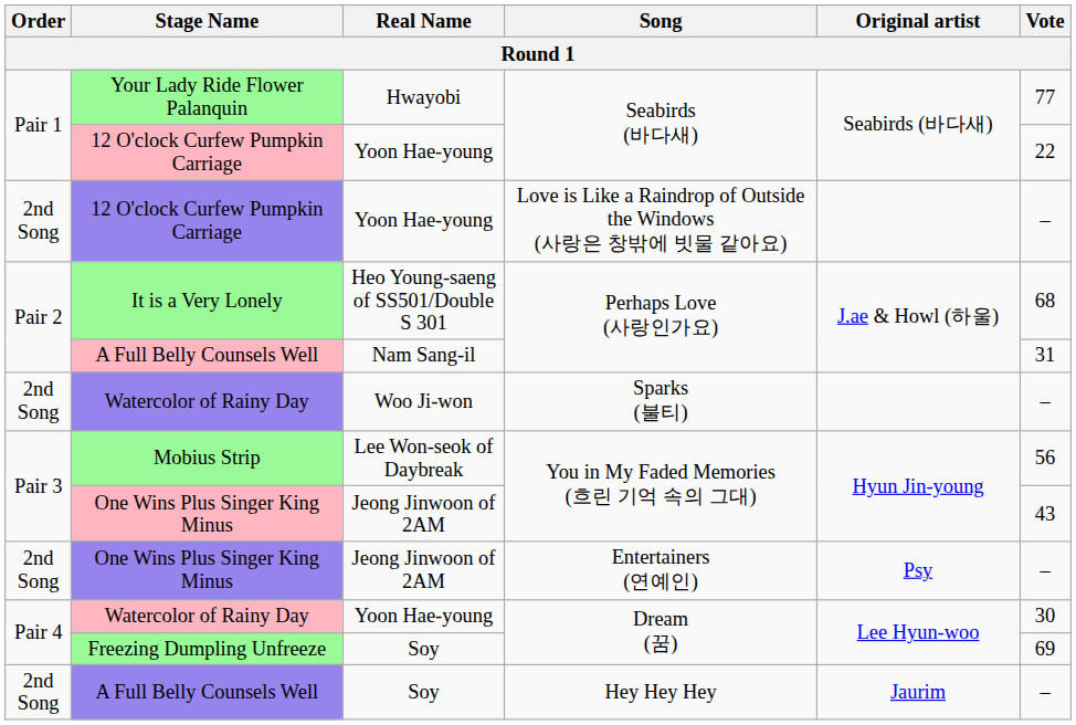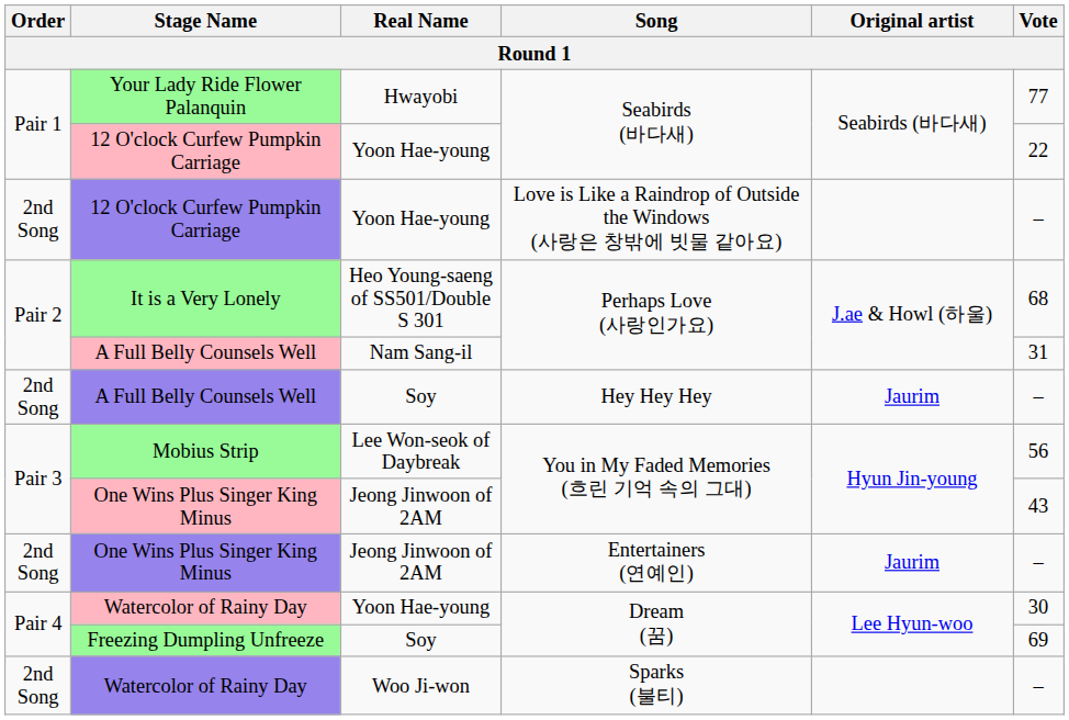 <table class="wikitable" style="text-align:center; width:95%;">
 <tr>
 <th style="width:1%;">Order</th>
 <th style="width:20%;">Stage Name</th>
 <th style="width:12%;">Real Name</th>
 <th style="width:23%;">Song</th>
 <th style="width:15%;">Original artist</th>
 <th style="width:1%;">Vote</th>
 </tr>
 <tr>
 <th colspan=6>Round 1</th>
 </tr>
 <tr>
 <td rowspan=2>Pair 1</td>
 <td bgcolor="palegreen">Your Lady Ride Flower Palanquin</td>
 <td>Hwayobi</td>
 <td rowspan=2>Seabirds<br>(바다새)</td>
 <td rowspan=2>Seabirds (바다새)</td>
 <td>77</td>
 </tr>
 <tr>
 <td bgcolor="lightpink">12 O'clock Curfew Pumpkin Carriage</td>
 <td>Yoon Hae-young</td>
 <td>22</td>
 </tr>
 <tr>
 <td>2nd Song</td>
 <td bgcolor="#9683EC">12 O'clock Curfew Pumpkin Carriage</td>
 <td>Yoon Hae-young</td>
 <td>Love is Like a Raindrop of Outside the Windows<br>(사랑은 창밖에 빗물 같아요)</td>
 <td></td>
 <td>–</td>
 </tr>
 <tr>
 <td rowspan=2>Pair 2</td>
 <td bgcolor="palegreen">It is a Very Lonely</td>
 <td>Heo Young-saeng of SS501/Double S 301</td>
 <td rowspan=2>Perhaps Love<br>(사랑인가요)</td>
 <td rowspan=2><a href='#'>J.ae</a> & Howl (하울)</td>
 <td>68</td>
 </tr>
 <tr>
 <td bgcolor="lightpink">A Full Belly Counsels Well</td>
 <td>Nam Sang-il</td>
 <td>31</td>
 </tr>
 <tr>
 <td>2nd Song</td>
-<td bgcolor="#9683EC">Watercolor of Rainy Day</td>
-<td>Woo Ji-won</td>
-<td>Sparks<br>(불티)</td>
-<td></td>
+<td bgcolor="#9683EC">A Full Belly Counsels Well</td>
+<td>Soy</td>
+<td>Hey Hey Hey</td>
+<td><a href='#'>Jaurim</a></td>
 <td>–</td>
 </tr>
 <tr>
 <td rowspan=2>Pair 3</td>
 <td bgcolor="palegreen">Mobius Strip</td>
 <td>Lee Won-seok of Daybreak</td>
 <td rowspan=2>You in My Faded Memories<br>(흐린 기억 속의 그대)</td>
 <td rowspan=2><a href='#'>Hyun Jin-young</a></td>
 <td>56</td>
 </tr>
 <tr>
 <td bgcolor="lightpink">One Wins Plus Singer King Minus</td>
 <td>Jeong Jinwoon of 2AM</td>
 <td>43</td>
 </tr>
 <tr>
 <td>2nd Song</td>
 <td bgcolor="#9683EC">One Wins Plus Singer King Minus</td>
 <td>Jeong Jinwoon of 2AM</td>
 <td>Entertainers<br>(연예인)</td>
-<td><a href='#'>Psy</a></td>
+<td><a href='#'>Jaurim</a></td>
 <td>–</td>
 </tr>
 <tr>
 <td rowspan=2>Pair 4</td>
 <td bgcolor="lightpink">Watercolor of Rainy Day</td>
 <td>Yoon Hae-young</td>
 <td rowspan=2>Dream<br>(꿈)</td>
 <td rowspan=2><a href='#'>Lee Hyun-woo</a></td>
 <td>30</td>
 </tr>
 <tr>
 <td bgcolor="palegreen">Freezing Dumpling Unfreeze</td>
 <td>Soy</td>
 <td>69</td>
 </tr>
 <tr>
 <td>2nd Song</td>
-<td bgcolor="#9683EC">A Full Belly Counsels Well</td>
-<td>Soy</td>
-<td>Hey Hey Hey</td>
-<td><a href='#'>Jaurim</a></td>
+<td bgcolor="#9683EC">Watercolor of Rainy Day</td>
+<td>Woo Ji-won</td>
+<td>Sparks<br>(불티)</td>
+<td></td>
 <td>–</td>
 </tr>
 </table>
